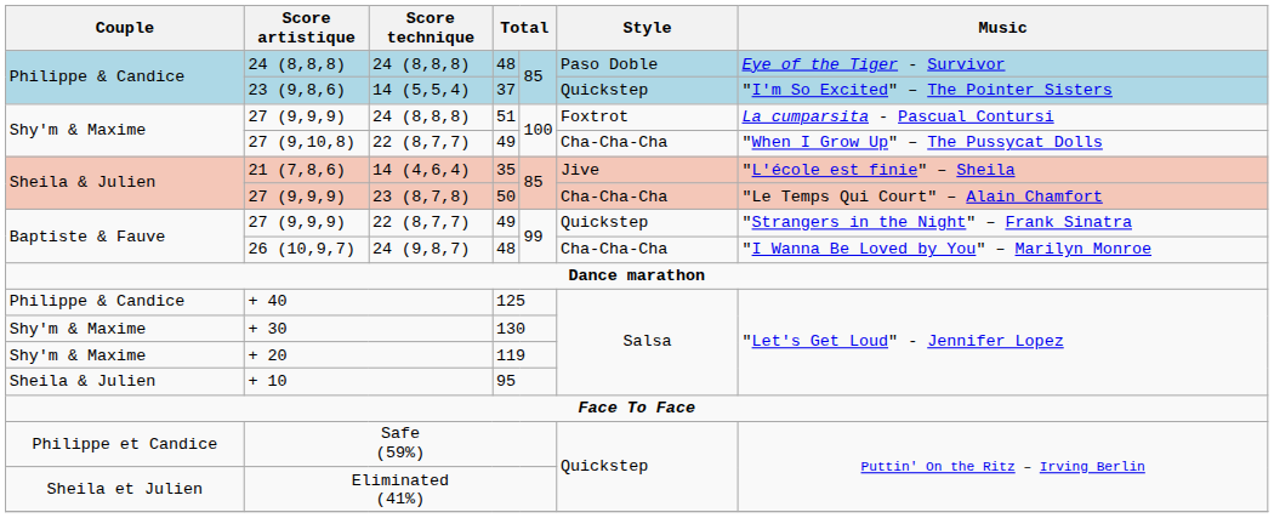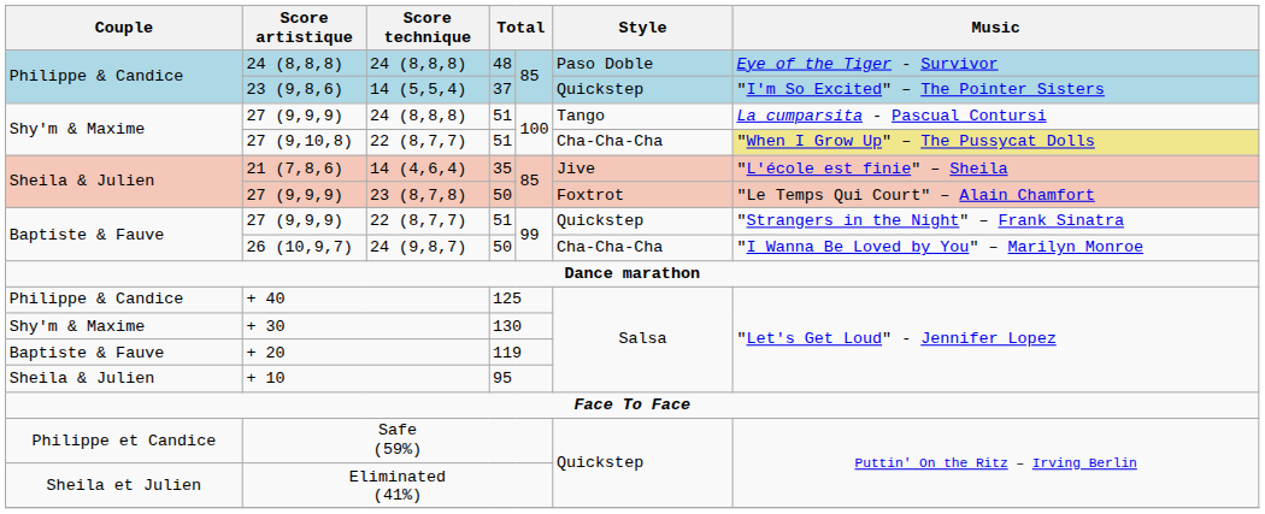 <table class="wikitable" style="width:80%;">
 <tr>
 <th style="width:20%;">Couple</th>
 <th style="width:10%;">Score artistique</th>
 <th style="width:10%;">Score technique</th>
 <th colspan="2">Total</th>
 <th style="width:15%;">Style</th>
 <th style="width:60%;">Music</th>
 </tr>
 <tr style="background:lightblue;">
 <td rowspan=2>Philippe & Candice</td>
 <td>24 (8,8,8)</td>
 <td>24 (8,8,8)</td>
 <td>48</td>
 <td rowspan="2">85</td>
 <td>Paso Doble</td>
 <td><em><a href='#'>Eye of the Tiger</a></em> - <a href='#'>Survivor</a></td>
 </tr>
 <tr style="background:lightblue;">
 <td>23 (9,8,6)</td>
 <td>14 (5,5,4)</td>
 <td>37</td>
 <td>Quickstep</td>
 <td>"<a href='#'>I'm So Excited</a>" – <a href='#'>The Pointer Sisters</a></td>
 </tr>
 <tr>
 <td rowspan=2>Shy'm & Maxime</td>
 <td>27 (9,9,9)</td>
 <td>24 (8,8,8)</td>
 <td>51</td>
 <td rowspan=2>100</td>
-<td>Foxtrot</td>
+<td>Tango</td>
 <td><em><a href='#'>La cumparsita</a></em> - <a href='#'>Pascual Contursi</a></td>
 </tr>
 <tr>
 <td>27 (9,10,8)</td>
 <td>22 (8,7,7)</td>
-<td>49</td>
+<td>51</td>
 <td>Cha-Cha-Cha</td>
-<td>"<a href='#'>When I Grow Up</a>" – <a href='#'>The Pussycat Dolls</a></td>
+<td style="background: khaki;">"<a href='#'>When I Grow Up</a>" – <a href='#'>The Pussycat Dolls</a></td>
 </tr>
 <tr style="background:#F4C7B8;">
 <td rowspan=2>Sheila & Julien</td>
 <td>21 (7,8,6)</td>
 <td>14 (4,6,4)</td>
 <td>35</td>
 <td rowspan="2">85</td>
 <td>Jive</td>
 <td>"<a href='#'>L'école est finie</a>" – <a href='#'>Sheila</a></td>
 </tr>
 <tr style="background:#F4C7B8;">
 <td>27 (9,9,9)</td>
 <td>23 (8,7,8)</td>
 <td>50</td>
-<td>Cha-Cha-Cha</td>
+<td>Foxtrot</td>
 <td>"Le Temps Qui Court" – <a href='#'>Alain Chamfort</a></td>
 </tr>
 <tr>
 <td rowspan=2>Baptiste & Fauve</td>
 <td>27 (9,9,9)</td>
 <td>22 (8,7,7)</td>
-<td>49</td>
+<td>51</td>
 <td rowspan="2">99</td>
 <td>Quickstep</td>
 <td>"<a href='#'>Strangers in the Night</a>" – <a href='#'>Frank Sinatra</a></td>
 </tr>
 <tr>
 <td>26 (10,9,7)</td>
 <td>24 (9,8,7)</td>
-<td>48</td>
+<td>50</td>
 <td>Cha-Cha-Cha</td>
 <td>"<a href='#'>I Wanna Be Loved by You</a>" – <a href='#'>Marilyn Monroe</a></td>
 </tr>
 <tr>
 <td colspan=7 style="text-align:center;"><strong>Dance marathon</strong></td>
 </tr>
 <tr>
 <td>Philippe & Candice</td>
 <td colspan="2">+ 40</td>
 <td colspan="2">125</td>
 <td rowspan=4 style="text-align:center;">Salsa</td>
 <td rowspan=4>"<a href='#'>Let's Get Loud</a>" - <a href='#'>Jennifer Lopez</a></td>
 </tr>
 <tr>
 <td>Shy'm & Maxime</td>
 <td colspan="2">+ 30</td>
 <td colspan="2">130</td>
 </tr>
 <tr>
-<td>Shy'm & Maxime</td>
+<td>Baptiste & Fauve</td>
 <td colspan="2">+ 20</td>
 <td colspan="2">119</td>
 </tr>
 <tr>
 <td>Sheila & Julien</td>
 <td colspan="2">+ 10</td>
 <td colspan="2">95</td>
 </tr>
 <tr>
 <td colspan=7 style="text-align:center;"><strong><em>Face To Face</em></strong></td>
 </tr>
 <tr style="text-align:center;">
 <td>Philippe et Candice</td>
 <td Colspan=4>Safe<br>(59%)</td>
 <td rowspan="2" style="text-align:left;">Quickstep</td>
 <td rowspan=2 colspan=3><small><a href='#'>Puttin' On the Ritz</a> – <a href='#'>Irving Berlin</a></small></td>
 </tr>
 <tr style="text-align:center;">
 <td>Sheila et Julien</td>
 <td Colspan=4>Eliminated<br>(41%)</td>
 </tr>
 <tr>
 </tr>
 </table>
